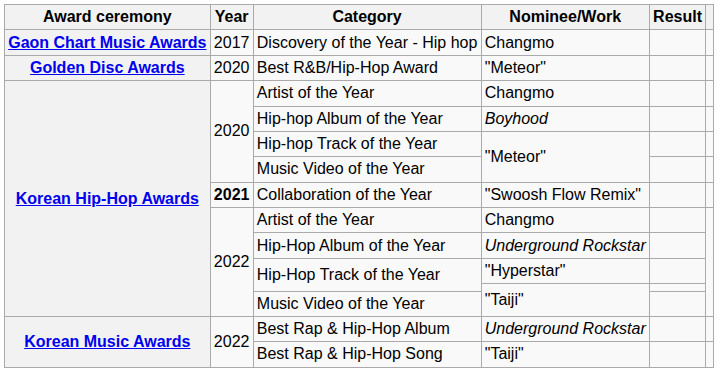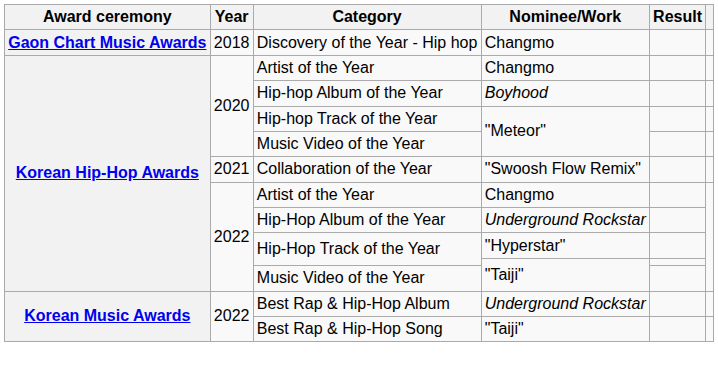 <table class="wikitable plainrowheaders sortable">
 <tr>
 <th>Award ceremony</th>
 <th>Year</th>
 <th>Category</th>
 <th>Nominee/Work</th>
 <th>Result</th>
 <th class="unsortable"></th>
 </tr>
 <tr>
 <th scope="row"><a href='#'>Gaon Chart Music Awards</a></th>
-<td>2017</td>
+<td>2018</td>
 <td>Discovery of the Year - Hip hop</td>
 <td>Changmo</td>
 <td></td>
 <td></td>
-</tr>
-<tr>
-<th scope="row"><a href='#'>Golden Disc Awards</a></th>
-<td>2020</td>
-<td>Best R&B/Hip-Hop Award</td>
-<td>"Meteor"</td>
-<td></td>
-<td style="text-align:center"></td>
 </tr>
 <tr>
 <th scope="row" rowspan="10"><a href='#'>Korean Hip-Hop Awards</a></th>
 <td rowspan="4">2020</td>
 <td>Artist of the Year</td>
 <td>Changmo</td>
 <td></td>
 <td></td>
 </tr>
 <tr>
 <td>Hip-hop Album of the Year</td>
 <td><em>Boyhood</em></td>
 <td></td>
 <td></td>
 </tr>
 <tr>
 <td>Hip-hop Track of the Year</td>
 <td rowspan="2">"Meteor"</td>
 <td></td>
 <td></td>
 </tr>
 <tr>
 <td>Music Video of the Year</td>
 <td></td>
 <td></td>
 </tr>
 <tr>
-<td><strong>2021</strong></td>
+<td>2021</td>
 <td>Collaboration of the Year</td>
 <td>"Swoosh Flow Remix"</td>
 <td></td>
 <td></td>
 </tr>
 <tr>
 <td rowspan="5">2022</td>
 <td>Artist of the Year</td>
 <td>Changmo</td>
 <td></td>
 <td rowspan="5" style="text-align:center"></td>
 </tr>
 <tr>
 <td>Hip-Hop Album of the Year</td>
 <td><em>Underground Rockstar</em></td>
 <td></td>
 </tr>
 <tr>
 <td rowspan="2">Hip-Hop Track of the Year</td>
 <td>"Hyperstar"</td>
 <td></td>
 </tr>
 <tr>
 <td rowspan="2">"Taiji"</td>
 <td></td>
 </tr>
 <tr>
 <td>Music Video of the Year</td>
 <td></td>
 </tr>
 <tr>
 <th scope="row" rowspan="2"><a href='#'>Korean Music Awards</a></th>
 <td rowspan="2">2022</td>
 <td>Best Rap & Hip-Hop Album</td>
 <td><em>Underground Rockstar</em></td>
 <td></td>
 <td style="text-align:center"></td>
 </tr>
 <tr>
 <td>Best Rap & Hip-Hop Song</td>
 <td>"Taiji"</td>
 <td></td>
 <td style="text-align:center"></td>
 </tr>
 </table>
